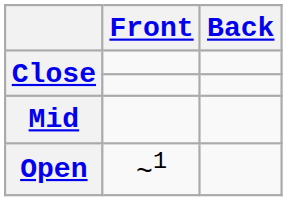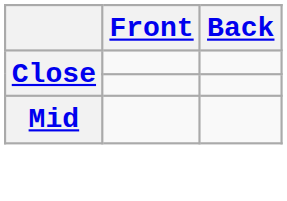 <table class="wikitable" style="text-align:center">
 <tr>
 <th></th>
 <th><a href='#'>Front</a></th>
 <th><a href='#'>Back</a></th>
 </tr>
 <tr align="center">
 <th rowspan="2"><a href='#'>Close</a></th>
 <td></td>
 <td></td>
 </tr>
 <tr>
 <td></td>
 <td></td>
 </tr>
 <tr align="center">
 <th><a href='#'>Mid</a></th>
 <td></td>
 <td></td>
 </tr>
-<tr align="center">
-<th><a href='#'>Open</a></th>
-<td>~<sup>1</sup></td>
-<td></td>
-</tr>
 </table>
